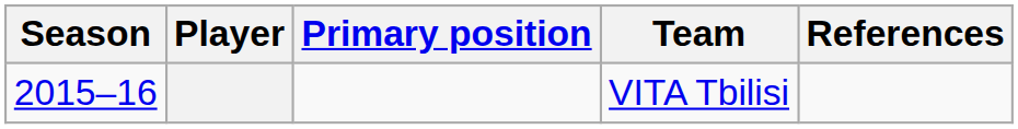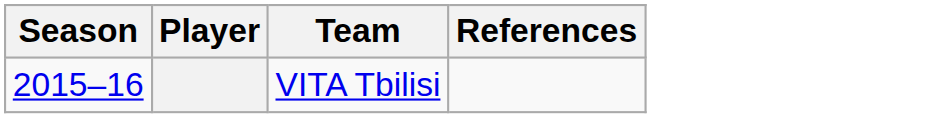 <table class="wikitable plainrowheaders sortable" summary="Season (sortable), Player (sortable), Position (sortable), Team (sortable), and References">
 <tr>
 <th scope="col">Season</th>
 <th scope="col">Player</th>
-<th scope="col"><a href='#'>Primary position</a></th>
 <th scope="col">Team</th>
 <th scope="col" class="unsortable">References</th>
 </tr>
 <tr>
 <td style="text-align:center;"><a href='#'>2015–16</a></td>
 <th scope="row"></th>
-<td style="text-align:center;"></td>
 <td><a href='#'>VITA Tbilisi</a></td>
 <td align=center></td>
 </tr>
 </table>
